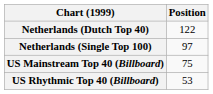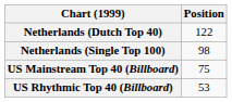 <table class="wikitable sortable plainrowheaders" style="text-align:center">
 <tr>
 <th scope="col">Chart (1999)</th>
 <th scope="col">Position</th>
 </tr>
 <tr>
 <th scope="row">Netherlands (Dutch Top 40)</th>
 <td>122</td>
 </tr>
 <tr>
 <th scope="row">Netherlands (Single Top 100)</th>
-<td>97</td>
+<td>98</td>
 </tr>
 <tr>
 <th scope="row">US Mainstream Top 40 (<em>Billboard</em>)</th>
 <td>75</td>
 </tr>
 <tr>
 <th scope="row">US Rhythmic Top 40 (<em>Billboard</em>)</th>
 <td>53</td>
 </tr>
 </table>
